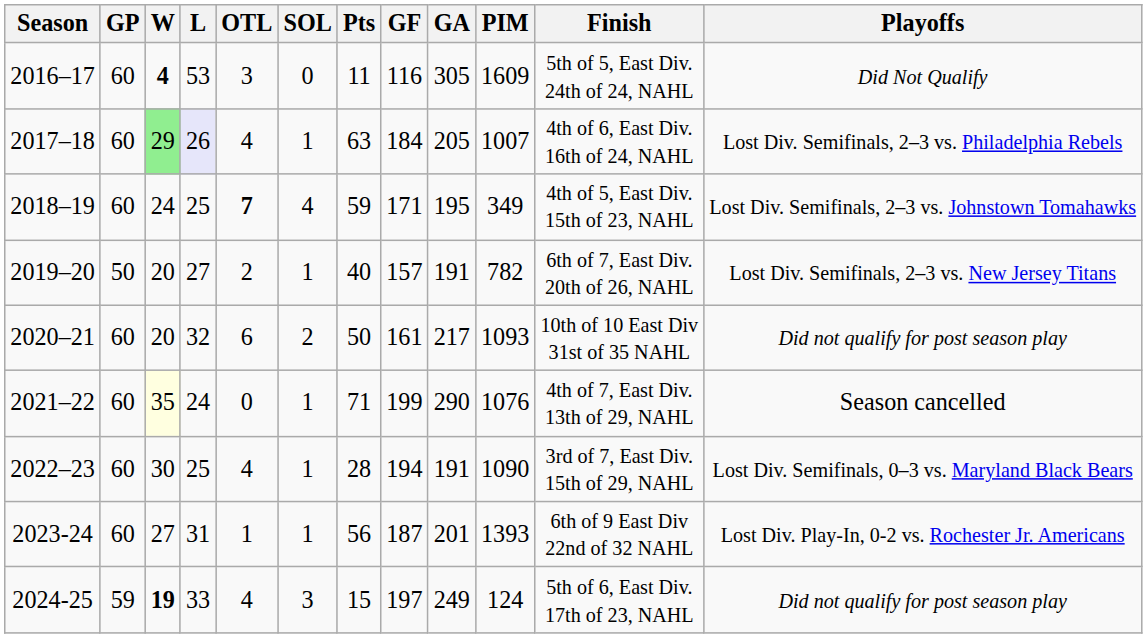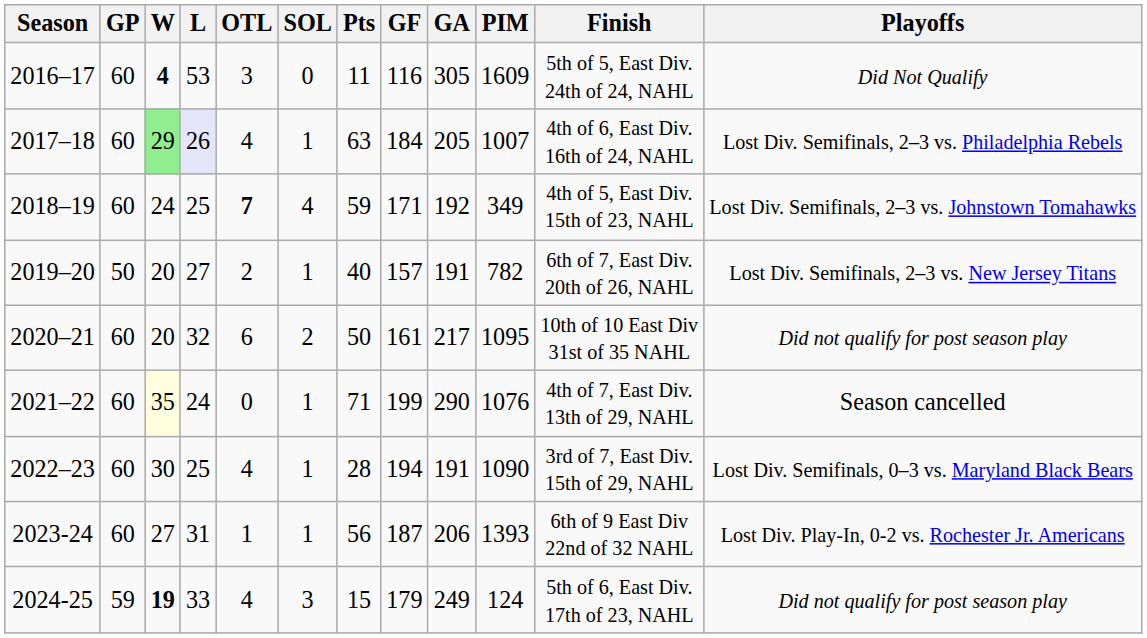 <table class="wikitable" style="text-align:center">
 <tr>
 <th>Season</th>
 <th>GP</th>
 <th>W</th>
 <th>L</th>
 <th>OTL</th>
 <th>SOL</th>
 <th>Pts</th>
 <th>GF</th>
 <th>GA</th>
 <th>PIM</th>
 <th>Finish</th>
 <th>Playoffs</th>
 </tr>
 <tr>
 <td>2016–17</td>
 <td>60</td>
 <td><strong>4</strong></td>
 <td>53</td>
 <td>3</td>
 <td>0</td>
 <td>11</td>
 <td>116</td>
 <td>305</td>
 <td>1609</td>
 <td><small>5th of 5, East Div.<br>24th of 24, NAHL</small></td>
 <td><small> <em>Did Not Qualify</em></small></td>
 </tr>
 <tr>
 <td>2017–18</td>
 <td>60</td>
 <td style="background: lightgreen;">29</td>
 <td style="background: lavender;">26</td>
 <td>4</td>
 <td>1</td>
 <td>63</td>
 <td>184</td>
 <td>205</td>
 <td>1007</td>
 <td><small>4th of 6, East Div.<br>16th of 24, NAHL</small></td>
 <td><small>Lost Div. Semifinals, 2–3 vs. <a href='#'>Philadelphia Rebels</a></small></td>
 </tr>
 <tr>
 <td>2018–19</td>
 <td>60</td>
 <td>24</td>
 <td>25</td>
 <td><strong>7</strong></td>
 <td>4</td>
 <td>59</td>
 <td>171</td>
-<td>195</td>
+<td>192</td>
 <td>349</td>
 <td><small>4th of 5, East Div.<br>15th of 23, NAHL</small></td>
 <td><small>Lost Div. Semifinals, 2–3 vs. <a href='#'>Johnstown Tomahawks</a></small></td>
 </tr>
 <tr>
 <td>2019–20</td>
 <td>50</td>
 <td>20</td>
 <td>27</td>
 <td>2</td>
 <td>1</td>
 <td>40</td>
 <td>157</td>
 <td>191</td>
 <td>782</td>
 <td><small>6th of 7, East Div.<br>20th of 26, NAHL</small></td>
 <td><small>Lost Div. Semifinals, 2–3 vs. <a href='#'>New Jersey Titans</a></small></td>
 </tr>
 <tr>
 <td>2020–21</td>
 <td>60</td>
 <td>20</td>
 <td>32</td>
 <td>6</td>
 <td>2</td>
 <td>50</td>
 <td>161</td>
 <td>217</td>
-<td>1093</td>
+<td>1095</td>
 <td><small>10th of 10 East Div<br> 31st of 35 NAHL</small></td>
 <td><small><em>Did not qualify for post season play</em></small></td>
 </tr>
 <tr>
 <td>2021–22</td>
 <td>60</td>
 <td style="background: lightyellow;">35</td>
 <td>24</td>
 <td>0</td>
 <td>1</td>
 <td>71</td>
 <td>199</td>
 <td>290</td>
 <td>1076</td>
 <td><small>4th of 7, East Div.<br>13th of 29, NAHL</small></td>
 <td>Season cancelled</td>
 </tr>
 <tr>
 <td>2022–23</td>
 <td>60</td>
 <td>30</td>
 <td>25</td>
 <td>4</td>
 <td>1</td>
 <td>28</td>
 <td>194</td>
 <td>191</td>
 <td>1090</td>
 <td><small>3rd of 7, East Div.<br>15th of 29, NAHL</small></td>
 <td><small>Lost Div. Semifinals, 0–3 vs. <a href='#'>Maryland Black Bears</a></small></td>
 </tr>
 <tr>
 <td>2023-24</td>
 <td>60</td>
 <td>27</td>
 <td>31</td>
 <td>1</td>
 <td>1</td>
 <td>56</td>
 <td>187</td>
-<td>201</td>
+<td>206</td>
 <td>1393</td>
 <td><small>6th of 9 East Div<br> 22nd of 32 NAHL</small></td>
 <td><small> Lost Div. Play-In, 0-2 vs. <a href='#'>Rochester Jr. Americans</a></small></td>
 </tr>
 <tr>
 <td>2024-25</td>
 <td>59</td>
 <td><strong>19</strong></td>
 <td>33</td>
 <td>4</td>
 <td>3</td>
 <td>15</td>
-<td>197</td>
+<td>179</td>
 <td>249</td>
 <td>124</td>
 <td><small>5th of 6, East Div.<br>17th of 23, NAHL</small></td>
 <td><small><em>Did not qualify for post season play</em></small></td>
 </tr>
 </table>
